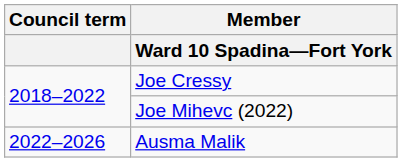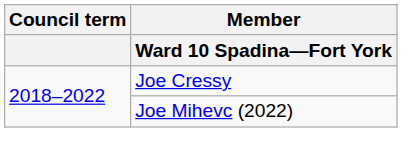 <table class="wikitable">
 <tr>
 <th>Council term</th>
 <th>Member</th>
 </tr>
 <tr>
 <th></th>
 <th>Ward 10 Spadina—Fort York</th>
 </tr>
 <tr>
 <td rowspan="2"><a href='#'>2018–2022</a></td>
 <td><a href='#'>Joe Cressy</a></td>
 </tr>
 <tr>
 <td><a href='#'>Joe Mihevc</a> (2022)</td>
 </tr>
-<tr>
-<td><a href='#'>2022–2026</a></td>
-<td><a href='#'>Ausma Malik</a></td>
-</tr>
 </table>
